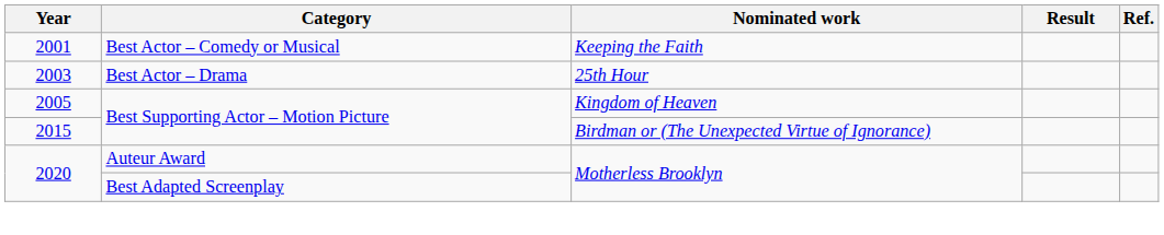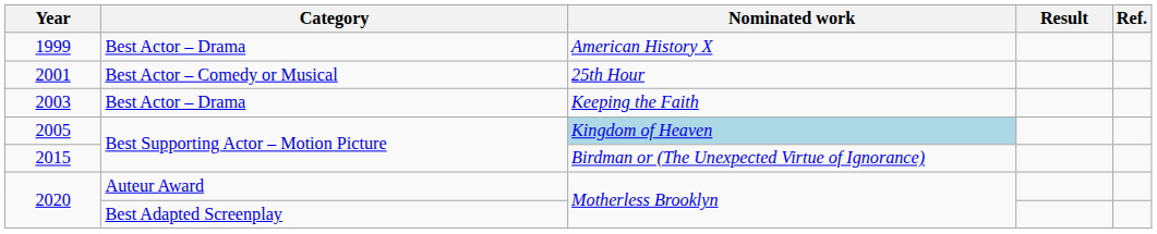 <table class=wikitable>
 <tr>
 <th scope="col" style="width:5em;">Year</th>
 <th scope="col" style="width:26em;">Category</th>
 <th scope="col" style="width:25em;">Nominated work</th>
 <th scope="col" style="width:5em;">Result</th>
 <th>Ref.</th>
 </tr>
 <tr>
+<td style="text-align:center;"><a href='#'>1999</a></td>
+<td><a href='#'>Best Actor – Drama</a></td>
+<td><em><a href='#'>American History X</a></em></td>
+<td></td>
+<td></td>
+</tr>
+<tr>
 <td style="text-align:center;"><a href='#'>2001</a></td>
 <td><a href='#'>Best Actor – Comedy or Musical</a></td>
-<td><em><a href='#'>Keeping the Faith</a></em></td>
+<td><em><a href='#'>25th Hour</a></em></td>
 <td></td>
 <td></td>
 </tr>
 <tr>
 <td style="text-align:center;"><a href='#'>2003</a></td>
 <td><a href='#'>Best Actor – Drama</a></td>
-<td><em><a href='#'>25th Hour</a></em></td>
+<td><em><a href='#'>Keeping the Faith</a></em></td>
 <td></td>
 <td></td>
 </tr>
 <tr>
 <td style="text-align:center;"><a href='#'>2005</a></td>
 <td rowspan="2"><a href='#'>Best Supporting Actor – Motion Picture</a></td>
-<td><em><a href='#'>Kingdom of Heaven</a></em></td>
+<td style="background: lightblue;"><em><a href='#'>Kingdom of Heaven</a></em></td>
 <td></td>
 <td></td>
 </tr>
 <tr>
 <td style="text-align:center;"><a href='#'>2015</a></td>
 <td><em><a href='#'>Birdman or (The Unexpected Virtue of Ignorance)</a></em></td>
 <td></td>
 <td></td>
 </tr>
 <tr>
 <td style="text-align:center;", rowspan="2"><a href='#'>2020</a></td>
 <td><a href='#'>Auteur Award</a></td>
 <td rowspan="2"><em><a href='#'>Motherless Brooklyn</a></em></td>
 <td></td>
 <td></td>
 </tr>
 <tr>
 <td><a href='#'>Best Adapted Screenplay</a></td>
 <td></td>
 <td></td>
 </tr>
 </table>
